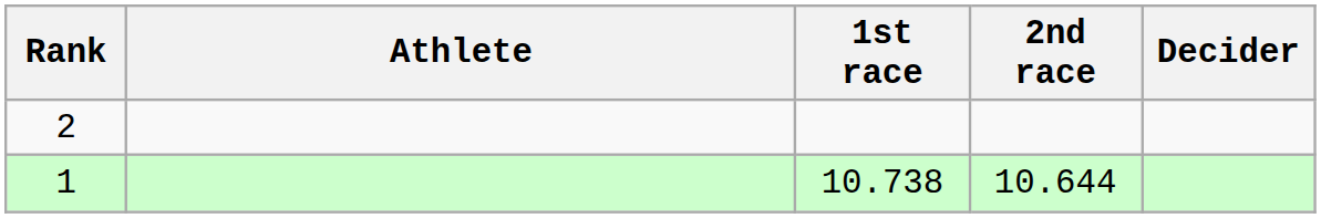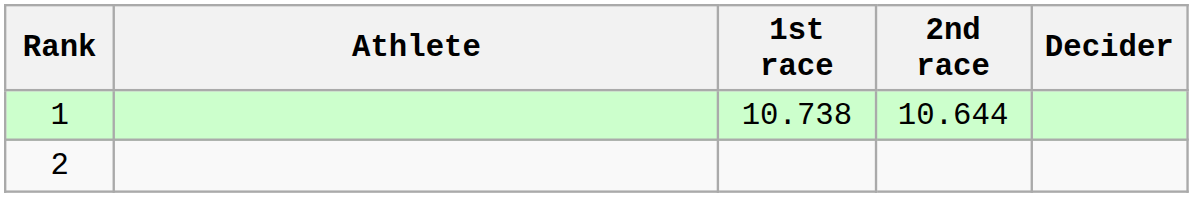 <table class=wikitable style="text-align:center">
 <tr>
 <th width=40>Rank</th>
 <th width=250>Athlete</th>
 <th width=60>1st race</th>
 <th width=60>2nd race</th>
 <th width=60>Decider</th>
 </tr>
+<tr bgcolor=ccffcc>
+<td>1</td>
+<td align=left></td>
+<td>10.738</td>
+<td>10.644</td>
+<td></td>
+</tr>
 <tr>
 <td>2</td>
 <td align=left></td>
 <td></td>
 <td></td>
 <td></td>
 </tr>
-<tr bgcolor=ccffcc>
-<td>1</td>
-<td align=left></td>
-<td>10.738</td>
-<td>10.644</td>
-<td></td>
-</tr>
 </table>
